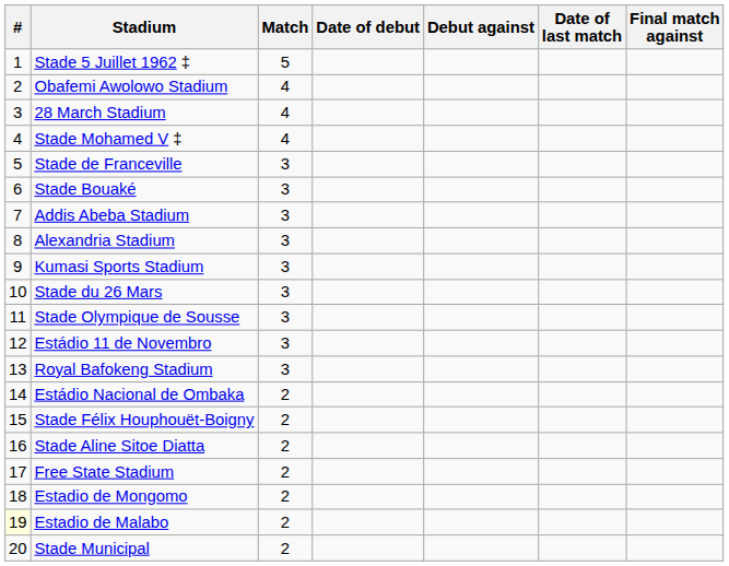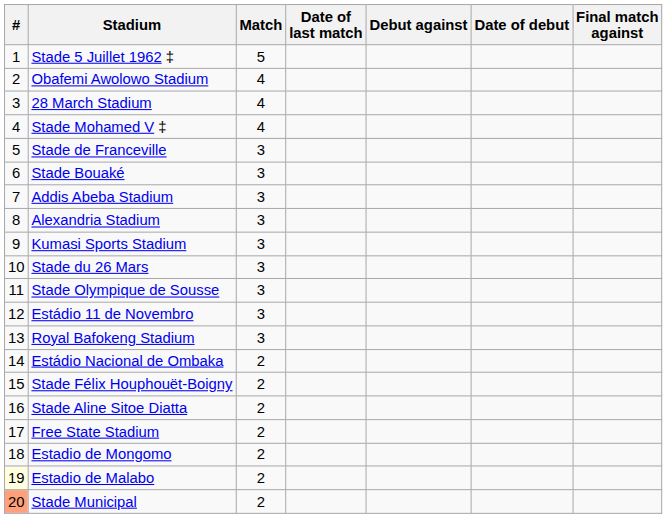 <table class="wikitable sortable" style="font-size: 90%; text-align: center;">
 <tr>
 <th>#</th>
 <th>Stadium</th>
 <th>Match</th>
+<th>Date of<br>last match</th>
+<th>Debut against</th>
 <th>Date of debut</th>
-<th>Debut against</th>
-<th>Date of<br>last match</th>
 <th>Final match<br>against</th>
 </tr>
 <tr>
 <td>1</td>
 <td align=left> <a href='#'>Stade 5 Juillet 1962</a> ‡</td>
 <td>5</td>
 <td></td>
 <td align=left></td>
 <td></td>
 <td align=left></td>
 </tr>
 <tr>
 <td>2</td>
 <td align=left> <a href='#'>Obafemi Awolowo Stadium</a></td>
 <td>4</td>
 <td></td>
 <td align=left></td>
 <td></td>
 <td align=left></td>
 </tr>
 <tr>
 <td>3</td>
 <td align=left> <a href='#'>28 March Stadium</a></td>
 <td>4</td>
 <td></td>
 <td align=left></td>
 <td></td>
 <td align=left></td>
 </tr>
 <tr>
 <td>4</td>
 <td align=left> <a href='#'>Stade Mohamed V</a> ‡</td>
 <td>4</td>
 <td></td>
 <td align=left></td>
 <td></td>
 <td align=left></td>
 </tr>
 <tr>
 <td>5</td>
 <td align=left> <a href='#'>Stade de Franceville</a></td>
 <td>3</td>
 <td></td>
 <td align=left></td>
 <td></td>
 <td align=left></td>
 </tr>
 <tr>
 <td>6</td>
 <td align=left> <a href='#'>Stade Bouaké</a></td>
 <td>3</td>
 <td></td>
 <td align=left></td>
 <td></td>
 <td align=left></td>
 </tr>
 <tr>
 <td>7</td>
 <td align=left> <a href='#'>Addis Abeba Stadium</a></td>
 <td>3</td>
 <td></td>
 <td align=left></td>
 <td></td>
 <td align=left></td>
 </tr>
 <tr>
 <td>8</td>
 <td align=left> <a href='#'>Alexandria Stadium</a></td>
 <td>3</td>
 <td></td>
 <td align=left></td>
 <td></td>
 <td align=left></td>
 </tr>
 <tr>
 <td>9</td>
 <td align=left> <a href='#'>Kumasi Sports Stadium</a></td>
 <td>3</td>
 <td></td>
 <td align=left></td>
 <td></td>
 <td align=left></td>
 </tr>
 <tr>
 <td>10</td>
 <td align=left> <a href='#'>Stade du 26 Mars</a></td>
 <td>3</td>
 <td></td>
 <td align=left></td>
 <td></td>
 <td align=left></td>
 </tr>
 <tr>
 <td>11</td>
 <td align=left> <a href='#'>Stade Olympique de Sousse</a></td>
 <td>3</td>
 <td></td>
 <td align=left></td>
 <td></td>
 <td align=left></td>
 </tr>
 <tr>
 <td>12</td>
 <td align=left> <a href='#'>Estádio 11 de Novembro</a></td>
 <td>3</td>
 <td></td>
 <td align=left></td>
 <td></td>
 <td align=left></td>
 </tr>
 <tr>
 <td>13</td>
 <td align=left> <a href='#'>Royal Bafokeng Stadium</a></td>
 <td>3</td>
 <td></td>
 <td align=left></td>
 <td></td>
 <td align=left></td>
 </tr>
 <tr>
 <td>14</td>
 <td align=left> <a href='#'>Estádio Nacional de Ombaka</a></td>
 <td>2</td>
 <td></td>
 <td align=left></td>
 <td></td>
 <td align=left></td>
 </tr>
 <tr>
 <td>15</td>
 <td align=left> <a href='#'>Stade Félix Houphouët-Boigny</a></td>
 <td>2</td>
 <td></td>
 <td align=left></td>
 <td></td>
 <td align=left></td>
 </tr>
 <tr>
 <td>16</td>
 <td align=left> <a href='#'>Stade Aline Sitoe Diatta</a></td>
 <td>2</td>
 <td></td>
 <td align=left></td>
 <td></td>
 <td align=left></td>
 </tr>
 <tr>
 <td>17</td>
 <td align=left> <a href='#'>Free State Stadium</a></td>
 <td>2</td>
 <td></td>
 <td align=left></td>
 <td></td>
 <td align=left></td>
 </tr>
 <tr>
 <td>18</td>
 <td align=left> <a href='#'>Estadio de Mongomo</a></td>
 <td>2</td>
 <td></td>
 <td align=left></td>
 <td></td>
 <td align=left></td>
 </tr>
 <tr>
 <td style="background: lightyellow;">19</td>
 <td align=left> <a href='#'>Estadio de Malabo</a></td>
 <td>2</td>
 <td></td>
 <td align=left></td>
 <td></td>
 <td align=left></td>
 </tr>
 <tr>
-<td>20</td>
+<td style="background: lightsalmon;">20</td>
 <td align=left> <a href='#'>Stade Municipal</a></td>
 <td>2</td>
 <td></td>
 <td align=left></td>
 <td></td>
 <td align=left></td>
 </tr>
 </table>
